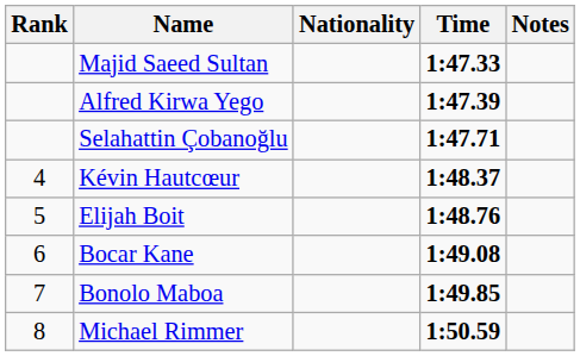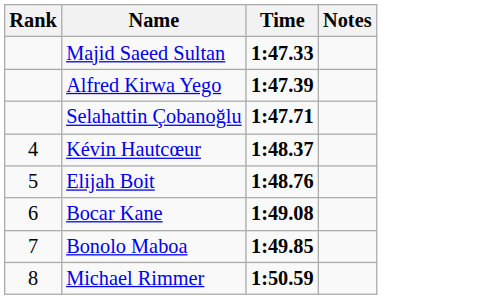 <table class="wikitable sortable" style="text-align:center">
 <tr>
 <th>Rank</th>
 <th>Name</th>
-<th>Nationality</th>
 <th>Time</th>
 <th>Notes</th>
 </tr>
 <tr>
 <td></td>
 <td align=left><a href='#'>Majid Saeed Sultan</a></td>
-<td align=left></td>
 <td><strong>1:47.33</strong></td>
 <td></td>
 </tr>
 <tr>
 <td></td>
 <td align=left><a href='#'>Alfred Kirwa Yego</a></td>
-<td align=left></td>
 <td><strong>1:47.39</strong></td>
 <td></td>
 </tr>
 <tr>
 <td></td>
 <td align=left><a href='#'>Selahattin Çobanoğlu</a></td>
-<td align=left></td>
 <td><strong>1:47.71</strong></td>
 <td></td>
 </tr>
 <tr>
 <td>4</td>
 <td align=left><a href='#'>Kévin Hautcœur</a></td>
-<td align=left></td>
 <td><strong>1:48.37</strong></td>
 <td></td>
 </tr>
 <tr>
 <td>5</td>
 <td align=left><a href='#'>Elijah Boit</a></td>
-<td align=left></td>
 <td><strong>1:48.76</strong></td>
 <td></td>
 </tr>
 <tr>
 <td>6</td>
 <td align=left><a href='#'>Bocar Kane</a></td>
-<td align=left></td>
 <td><strong>1:49.08</strong></td>
 <td></td>
 </tr>
 <tr>
 <td>7</td>
 <td align=left><a href='#'>Bonolo Maboa</a></td>
-<td align=left></td>
 <td><strong>1:49.85</strong></td>
 <td></td>
 </tr>
 <tr>
 <td>8</td>
 <td align=left><a href='#'>Michael Rimmer</a></td>
-<td align=left></td>
 <td><strong>1:50.59</strong></td>
 <td></td>
 </tr>
 </table>
